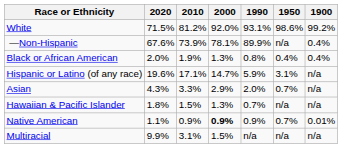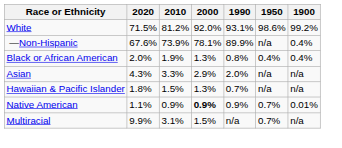 <table class="wikitable">
 <tr>
 <th>Race or Ethnicity</th>
 <th>2020</th>
 <th>2010</th>
 <th>2000</th>
 <th>1990</th>
 <th>1950</th>
 <th>1900</th>
 </tr>
 <tr>
 <td><a href='#'>White</a></td>
 <td>71.5%</td>
 <td>81.2%</td>
 <td>92.0%</td>
 <td>93.1%</td>
 <td>98.6%</td>
 <td>99.2%</td>
 </tr>
 <tr>
 <td> —<a href='#'>Non-Hispanic</a></td>
 <td>67.6%</td>
 <td>73.9%</td>
 <td>78.1%</td>
 <td>89.9%</td>
 <td>n/a</td>
 <td>0.4%</td>
 </tr>
 <tr>
 <td><a href='#'>Black or African American</a></td>
 <td>2.0%</td>
 <td>1.9%</td>
 <td>1.3%</td>
 <td>0.8%</td>
 <td>0.4%</td>
 <td>0.4%</td>
 </tr>
 <tr>
-<td><a href='#'>Hispanic or Latino</a> (of any race)</td>
-<td>19.6%</td>
-<td>17.1%</td>
-<td>14.7%</td>
-<td>5.9%</td>
-<td>3.1%</td>
-<td>n/a</td>
-</tr>
-<tr>
 <td><a href='#'>Asian</a></td>
 <td>4.3%</td>
 <td>3.3%</td>
 <td>2.9%</td>
 <td>2.0%</td>
-<td>0.7%</td>
+<td>n/a</td>
 <td>n/a</td>
 </tr>
 <tr>
 <td><a href='#'>Hawaiian & Pacific Islander</a></td>
 <td>1.8%</td>
 <td>1.5%</td>
 <td>1.3%</td>
 <td>0.7%</td>
 <td>n/a</td>
 <td>n/a</td>
 </tr>
 <tr>
 <td><a href='#'>Native American</a></td>
 <td>1.1%</td>
 <td>0.9%</td>
 <td><strong>0.9%</strong></td>
 <td>0.9%</td>
 <td>0.7%</td>
 <td>0.01%</td>
 </tr>
 <tr>
 <td><a href='#'>Multiracial</a></td>
 <td>9.9%</td>
 <td>3.1%</td>
 <td>1.5%</td>
 <td>n/a</td>
-<td>n/a</td>
+<td>0.7%</td>
 <td>n/a</td>
 </tr>
 </table>
